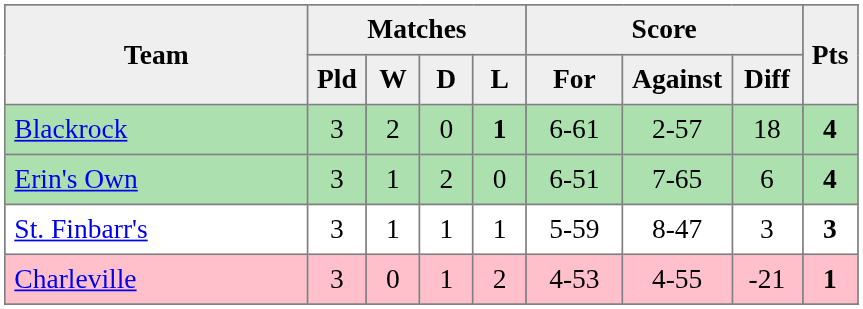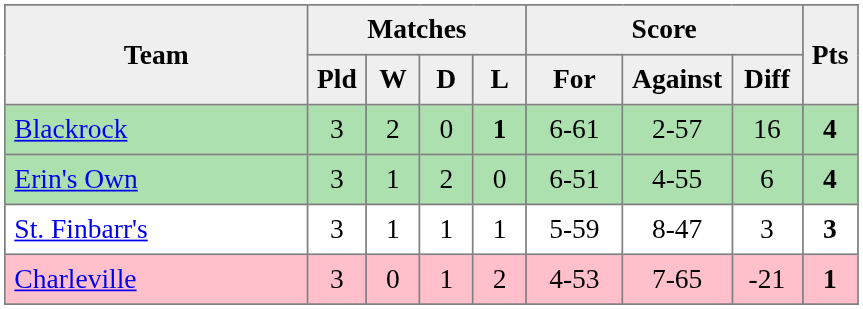 <table style=border-collapse:collapse border=1 cellspacing=0 cellpadding=5>
 <tr align=center bgcolor=#efefef>
 <th rowspan=2 width=165>Team</th>
 <th colspan=4>Matches</th>
 <th colspan=3>Score</th>
 <th rowspan=2width=20>Pts</th>
 </tr>
 <tr align=center bgcolor=#efefef>
 <th width=20>Pld</th>
 <th width=20>W</th>
 <th width=20>D</th>
 <th width=20>L</th>
 <th width=45>For</th>
 <th width=45>Against</th>
 <th width=30>Diff</th>
 </tr>
 <tr align=center style="background:#ACE1AF;">
 <td style="text-align:left;"><a href='#'>Blackrock</a></td>
 <td>3</td>
 <td>2</td>
 <td>0</td>
 <td><strong>1</strong></td>
 <td>6-61</td>
 <td>2-57</td>
-<td>18</td>
+<td>16</td>
 <td><strong>4</strong></td>
 </tr>
 <tr align=center style="background:#ACE1AF;">
 <td style="text-align:left;"><a href='#'>Erin's Own</a></td>
 <td>3</td>
 <td>1</td>
 <td>2</td>
 <td>0</td>
 <td>6-51</td>
-<td>7-65</td>
+<td>4-55</td>
 <td>6</td>
 <td><strong>4</strong></td>
 </tr>
 <tr align=center>
 <td style="text-align:left;"><a href='#'>St. Finbarr's</a></td>
 <td>3</td>
 <td>1</td>
 <td>1</td>
 <td>1</td>
 <td>5-59</td>
 <td>8-47</td>
 <td>3</td>
 <td><strong>3</strong></td>
 </tr>
 <tr align=center style="background:#FFC0CB;">
 <td style="text-align:left;"><a href='#'>Charleville</a></td>
 <td>3</td>
 <td>0</td>
 <td>1</td>
 <td>2</td>
 <td>4-53</td>
-<td>4-55</td>
+<td>7-65</td>
 <td>-21</td>
 <td><strong>1</strong></td>
 </tr>
 </table>
